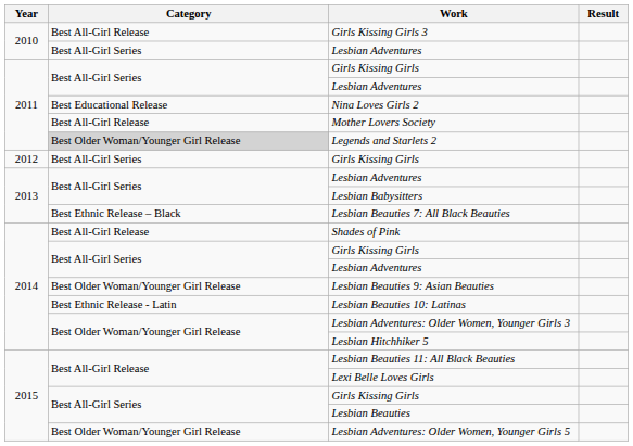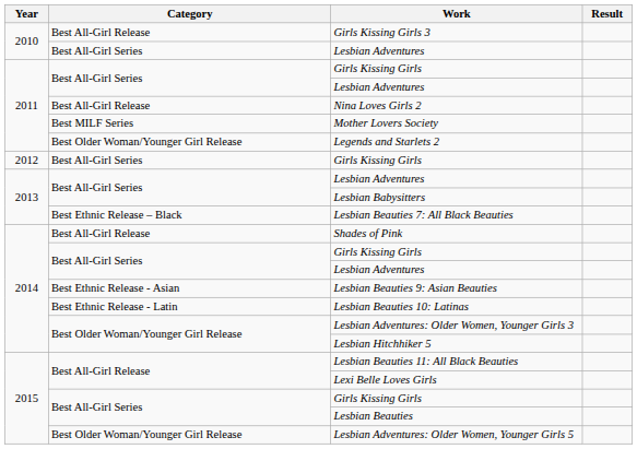 <table class="wikitable" width="55%">
 <tr>
 <th width="7%">Year</th>
 <th width="45%">Category</th>
 <th width="40%">Work</th>
 <th width="8%">Result</th>
 </tr>
 <tr>
 <td rowspan=2 align=center>2010</td>
 <td>Best All-Girl Release</td>
 <td><em>Girls Kissing Girls 3</em></td>
 <td></td>
 </tr>
 <tr>
 <td>Best All-Girl Series</td>
 <td><em>Lesbian Adventures</em></td>
 <td></td>
 </tr>
 <tr>
 <td rowspan=5 align=center>2011</td>
 <td rowspan=2>Best All-Girl Series</td>
 <td><em>Girls Kissing Girls</em></td>
 <td></td>
 </tr>
 <tr>
 <td><em>Lesbian Adventures</em></td>
 <td></td>
 </tr>
 <tr>
-<td>Best Educational Release</td>
+<td>Best All-Girl Release</td>
 <td><em>Nina Loves Girls 2</em></td>
 <td></td>
 </tr>
 <tr>
-<td>Best All-Girl Release</td>
+<td>Best MILF Series</td>
 <td><em>Mother Lovers Society</em></td>
 <td></td>
 </tr>
 <tr>
-<td style="background: lightgrey;">Best Older Woman/Younger Girl Release</td>
+<td>Best Older Woman/Younger Girl Release</td>
 <td><em>Legends and Starlets 2</em></td>
 <td></td>
 </tr>
 <tr>
 <td align=center>2012</td>
 <td>Best All-Girl Series</td>
 <td><em>Girls Kissing Girls</em></td>
 <td></td>
 </tr>
 <tr>
 <td rowspan=3 align=center>2013</td>
 <td rowspan=2>Best All-Girl Series</td>
 <td><em>Lesbian Adventures</em></td>
 <td></td>
 </tr>
 <tr>
 <td><em>Lesbian Babysitters</em></td>
 <td></td>
 </tr>
 <tr>
 <td>Best Ethnic Release – Black</td>
 <td><em>Lesbian Beauties 7: All Black Beauties</em></td>
 <td></td>
 </tr>
 <tr>
 <td rowspan=7 align=center>2014</td>
 <td>Best All-Girl Release</td>
 <td><em>Shades of Pink</em></td>
 <td></td>
 </tr>
 <tr>
 <td rowspan=2>Best All-Girl Series</td>
 <td><em>Girls Kissing Girls</em></td>
 <td></td>
 </tr>
 <tr>
 <td><em>Lesbian Adventures</em></td>
 <td></td>
 </tr>
 <tr>
-<td>Best Older Woman/Younger Girl Release</td>
+<td>Best Ethnic Release - Asian</td>
 <td><em>Lesbian Beauties 9: Asian Beauties</em></td>
 <td></td>
 </tr>
 <tr>
 <td>Best Ethnic Release - Latin</td>
 <td><em>Lesbian Beauties 10: Latinas</em></td>
 <td></td>
 </tr>
 <tr>
 <td rowspan=2>Best Older Woman/Younger Girl Release</td>
 <td><em>Lesbian Adventures: Older Women, Younger Girls 3</em></td>
 <td></td>
 </tr>
 <tr>
 <td><em>Lesbian Hitchhiker 5</em></td>
 <td></td>
 </tr>
 <tr>
 <td rowspan=5 align=center valign=center>2015</td>
 <td rowspan=2 valign=center>Best All-Girl Release</td>
 <td><em>Lesbian Beauties 11: All Black Beauties</em></td>
 <td></td>
 </tr>
 <tr>
 <td><em>Lexi Belle Loves Girls</em></td>
 <td></td>
 </tr>
 <tr>
 <td rowspan=2 valign=center>Best All-Girl Series</td>
 <td><em>Girls Kissing Girls</em></td>
 <td></td>
 </tr>
 <tr>
 <td><em>Lesbian Beauties</em></td>
 <td></td>
 </tr>
 <tr>
 <td>Best Older Woman/Younger Girl Release</td>
 <td><em>Lesbian Adventures: Older Women, Younger Girls 5</em></td>
 <td></td>
 </tr>
 </table>
